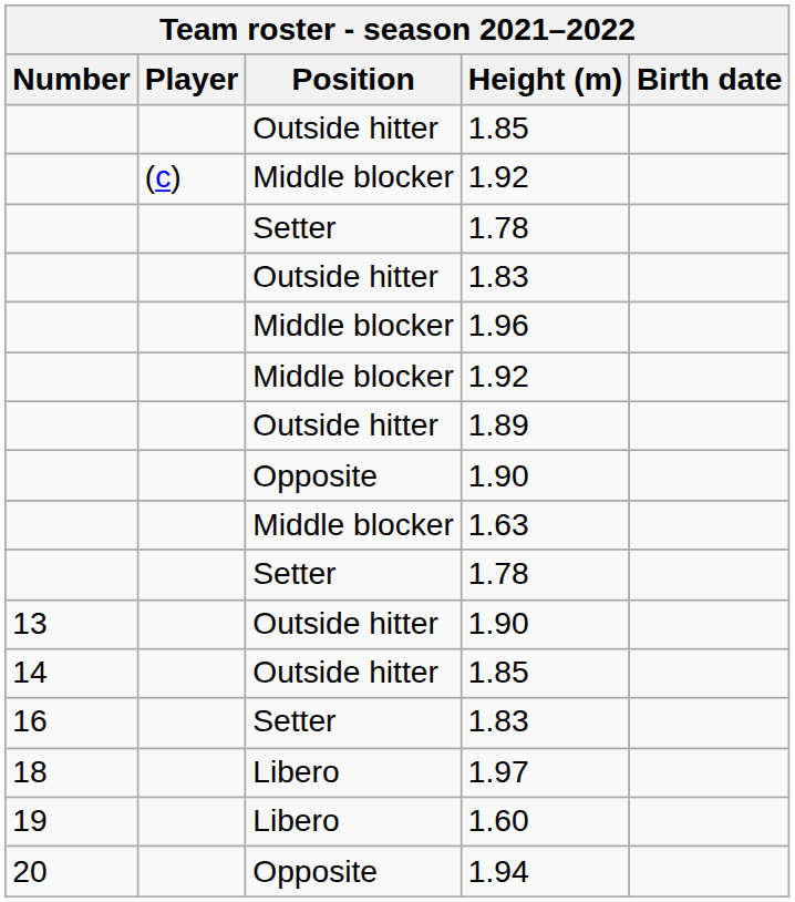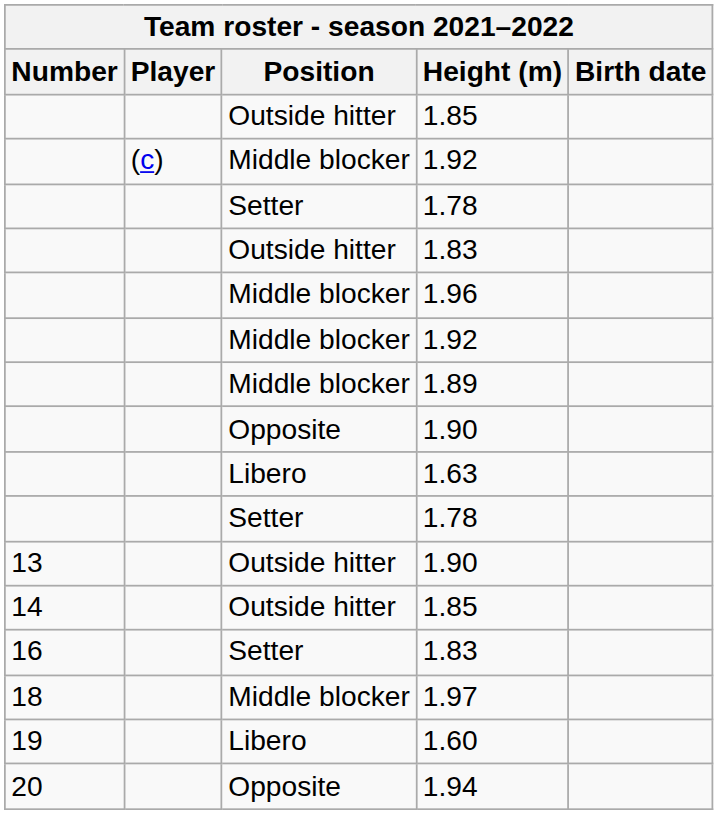 <table class="wikitable sortable" style="font-size:100%; text-align:leff;">
 <tr>
 <th colspan=6><strong>Team roster - season 2021–2022</strong></th>
 </tr>
 <tr>
 <th>Number</th>
 <th>Player</th>
 <th>Position</th>
 <th>Height (m)</th>
 <th>Birth date</th>
 </tr>
 <tr>
 <td></td>
 <td align=left> </td>
 <td>Outside hitter</td>
 <td>1.85</td>
 <td align=right></td>
 </tr>
 <tr>
 <td></td>
 <td align=left>  (<a href='#'>c</a>)</td>
 <td>Middle blocker</td>
 <td>1.92</td>
 <td align=right></td>
 </tr>
 <tr>
 <td></td>
 <td align=left> </td>
 <td>Setter</td>
 <td>1.78</td>
 <td align=right></td>
 </tr>
 <tr>
 <td></td>
 <td align=left> </td>
 <td>Outside hitter</td>
 <td>1.83</td>
 <td align=right></td>
 </tr>
 <tr>
 <td></td>
 <td align=left> </td>
 <td>Middle blocker</td>
 <td>1.96</td>
 <td align=right></td>
 </tr>
 <tr>
 <td></td>
 <td align=left> </td>
 <td>Middle blocker</td>
 <td>1.92</td>
 <td align=right></td>
 </tr>
 <tr>
 <td></td>
 <td align=left> </td>
-<td>Outside hitter</td>
+<td>Middle blocker</td>
 <td>1.89</td>
 <td align=right></td>
 </tr>
 <tr>
 <td></td>
 <td align=left> </td>
 <td>Opposite</td>
 <td>1.90</td>
 <td align=right></td>
 </tr>
 <tr>
 <td></td>
 <td align=left> </td>
-<td>Middle blocker</td>
+<td>Libero</td>
 <td>1.63</td>
 <td align=right></td>
 </tr>
 <tr>
 <td></td>
 <td align=left> </td>
 <td>Setter</td>
 <td>1.78</td>
 <td align=right></td>
 </tr>
 <tr>
 <td>13</td>
 <td align=left> </td>
 <td>Outside hitter</td>
 <td>1.90</td>
 <td align=right></td>
 </tr>
 <tr>
 <td>14</td>
 <td align=left> </td>
 <td>Outside hitter</td>
 <td>1.85</td>
 <td align=right></td>
 </tr>
 <tr>
 <td>16</td>
 <td align=left> </td>
 <td>Setter</td>
 <td>1.83</td>
 <td align=right></td>
 </tr>
 <tr>
 <td>18</td>
 <td align=left> </td>
-<td>Libero</td>
+<td>Middle blocker</td>
 <td>1.97</td>
 <td align=right></td>
 </tr>
 <tr>
 <td>19</td>
 <td align=left> </td>
 <td>Libero</td>
 <td>1.60</td>
 <td align=right></td>
 </tr>
 <tr>
 <td>20</td>
 <td align=left> </td>
 <td>Opposite</td>
 <td>1.94</td>
 <td align=right></td>
 </tr>
 </table>
